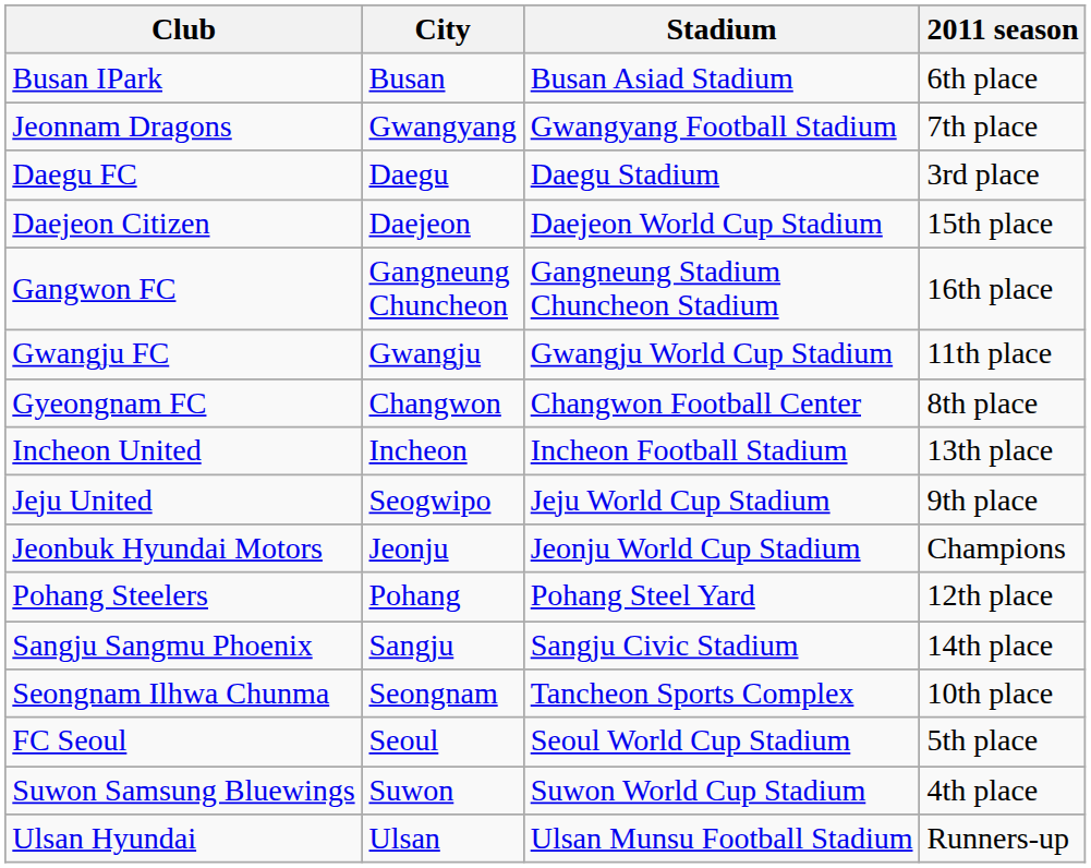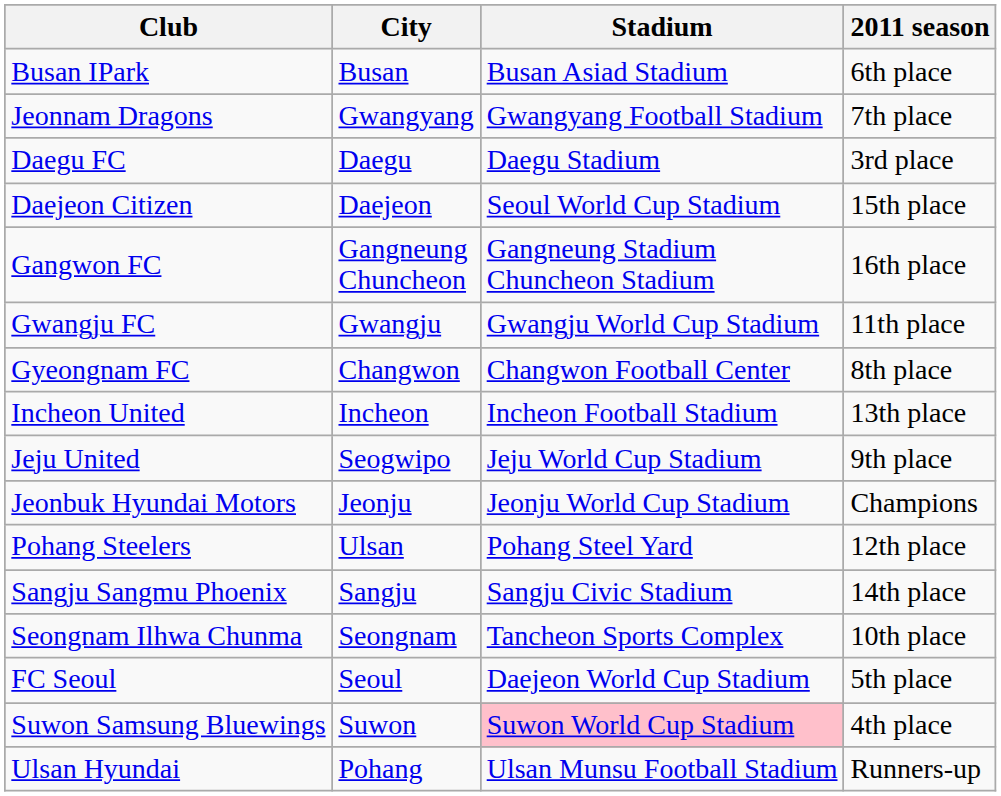 <table class="wikitable sortable">
 <tr>
 <th>Club</th>
 <th>City</th>
 <th>Stadium</th>
 <th>2011 season</th>
 </tr>
 <tr>
 <td><a href='#'>Busan IPark</a></td>
 <td><a href='#'>Busan</a></td>
 <td><a href='#'>Busan Asiad Stadium</a></td>
 <td>6th place</td>
 </tr>
 <tr>
 <td><a href='#'>Jeonnam Dragons</a></td>
 <td><a href='#'>Gwangyang</a></td>
 <td><a href='#'>Gwangyang Football Stadium</a></td>
 <td>7th place</td>
 </tr>
 <tr>
 <td><a href='#'>Daegu FC</a></td>
 <td><a href='#'>Daegu</a></td>
 <td><a href='#'>Daegu Stadium</a></td>
 <td>3rd place</td>
 </tr>
 <tr>
 <td><a href='#'>Daejeon Citizen</a></td>
 <td><a href='#'>Daejeon</a></td>
-<td><a href='#'>Daejeon World Cup Stadium</a></td>
+<td><a href='#'>Seoul World Cup Stadium</a></td>
 <td>15th place</td>
 </tr>
 <tr>
 <td><a href='#'>Gangwon FC</a></td>
 <td><a href='#'>Gangneung</a><br><a href='#'>Chuncheon</a></td>
 <td><a href='#'>Gangneung Stadium</a><br><a href='#'>Chuncheon Stadium</a></td>
 <td>16th place</td>
 </tr>
 <tr>
 <td><a href='#'>Gwangju FC</a></td>
 <td><a href='#'>Gwangju</a></td>
 <td><a href='#'>Gwangju World Cup Stadium</a></td>
 <td>11th place</td>
 </tr>
 <tr>
 <td><a href='#'>Gyeongnam FC</a></td>
 <td><a href='#'>Changwon</a></td>
 <td><a href='#'>Changwon Football Center</a></td>
 <td>8th place</td>
 </tr>
 <tr>
 <td><a href='#'>Incheon United</a></td>
 <td><a href='#'>Incheon</a></td>
 <td><a href='#'>Incheon Football Stadium</a></td>
 <td>13th place</td>
 </tr>
 <tr>
 <td><a href='#'>Jeju United</a></td>
 <td><a href='#'>Seogwipo</a></td>
 <td><a href='#'>Jeju World Cup Stadium</a></td>
 <td>9th place</td>
 </tr>
 <tr>
 <td><a href='#'>Jeonbuk Hyundai Motors</a></td>
 <td><a href='#'>Jeonju</a></td>
 <td><a href='#'>Jeonju World Cup Stadium</a></td>
 <td>Champions</td>
 </tr>
 <tr>
 <td><a href='#'>Pohang Steelers</a></td>
-<td><a href='#'>Pohang</a></td>
+<td><a href='#'>Ulsan</a></td>
 <td><a href='#'>Pohang Steel Yard</a></td>
 <td>12th place</td>
 </tr>
 <tr>
 <td><a href='#'>Sangju Sangmu Phoenix</a></td>
 <td><a href='#'>Sangju</a></td>
 <td><a href='#'>Sangju Civic Stadium</a></td>
 <td>14th place</td>
 </tr>
 <tr>
 <td><a href='#'>Seongnam Ilhwa Chunma</a></td>
 <td><a href='#'>Seongnam</a></td>
 <td><a href='#'>Tancheon Sports Complex</a></td>
 <td>10th place</td>
 </tr>
 <tr>
 <td><a href='#'>FC Seoul</a></td>
 <td><a href='#'>Seoul</a></td>
-<td><a href='#'>Seoul World Cup Stadium</a></td>
+<td><a href='#'>Daejeon World Cup Stadium</a></td>
 <td>5th place</td>
 </tr>
 <tr>
 <td><a href='#'>Suwon Samsung Bluewings</a></td>
 <td><a href='#'>Suwon</a></td>
-<td><a href='#'>Suwon World Cup Stadium</a></td>
+<td style="background: pink;"><a href='#'>Suwon World Cup Stadium</a></td>
 <td>4th place</td>
 </tr>
 <tr>
 <td><a href='#'>Ulsan Hyundai</a></td>
-<td><a href='#'>Ulsan</a></td>
+<td><a href='#'>Pohang</a></td>
 <td><a href='#'>Ulsan Munsu Football Stadium</a></td>
 <td>Runners-up</td>
 </tr>
 </table>
